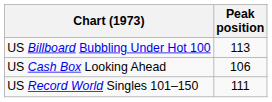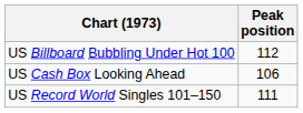 <table class="wikitable">
 <tr>
 <th>Chart (1973)</th>
 <th>Peak<br>position</th>
 </tr>
 <tr>
 <td>US <em><a href='#'>Billboard</a></em> <a href='#'>Bubbling Under Hot 100</a></td>
-<td align="center">113</td>
+<td align="center">112</td>
 </tr>
 <tr>
 <td>US <em><a href='#'>Cash Box</a></em> Looking Ahead</td>
 <td align="center">106</td>
 </tr>
 <tr>
 <td>US <em><a href='#'>Record World</a></em> Singles 101–150</td>
 <td align="center">111</td>
 </tr>
 </table>
